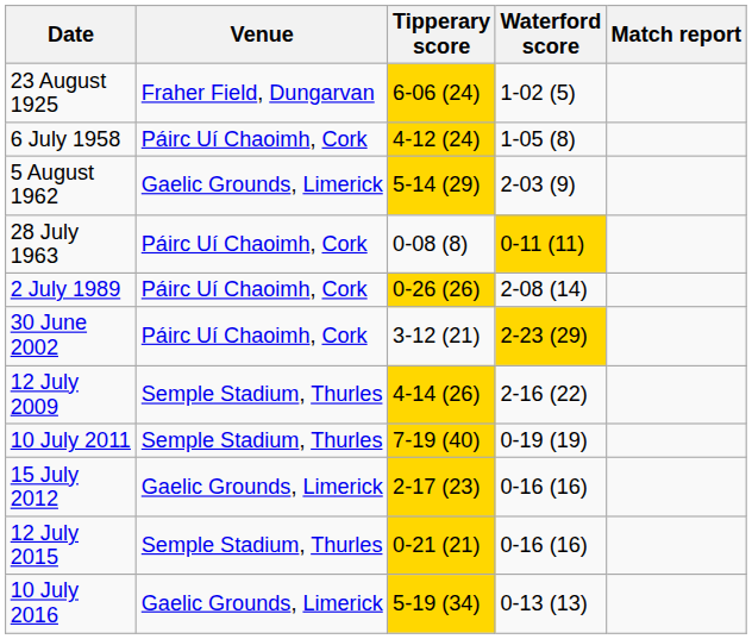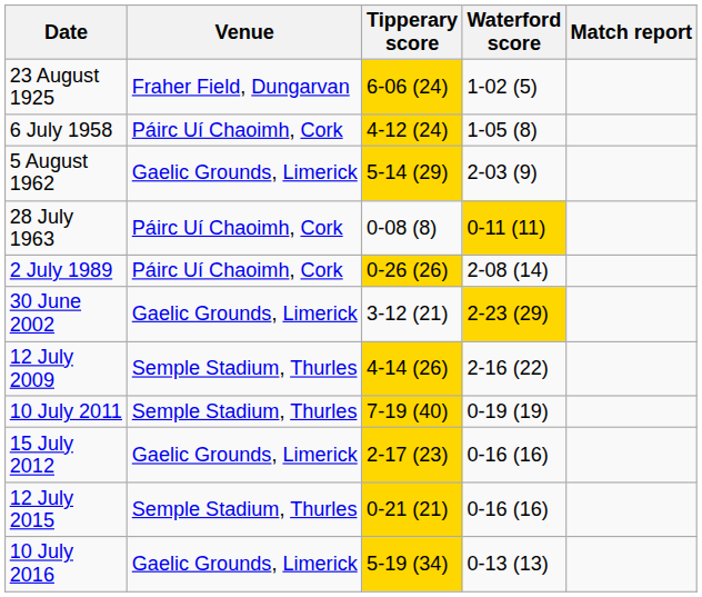 <table class="wikitable">
 <tr>
 <th width=90 style="text-align: center;">Date</th>
 <th>Venue</th>
 <th>Tipperary <br> score</th>
 <th>Waterford <br> score</th>
 <th>Match report</th>
 </tr>
 <tr>
 <td>23 August 1925</td>
 <td><a href='#'>Fraher Field</a>, <a href='#'>Dungarvan</a></td>
 <td style="background-color:#FFD700">6-06 (24)</td>
 <td>1-02 (5)</td>
 <td></td>
 </tr>
 <tr>
 <td>6 July 1958</td>
 <td><a href='#'>Páirc Uí Chaoimh</a>, <a href='#'>Cork</a></td>
 <td style="background-color:#FFD700">4-12 (24)</td>
 <td>1-05 (8)</td>
 <td></td>
 </tr>
 <tr>
 <td>5 August 1962</td>
 <td><a href='#'>Gaelic Grounds</a>, <a href='#'>Limerick</a></td>
 <td style="background-color:#FFD700">5-14 (29)</td>
 <td>2-03 (9)</td>
 <td></td>
 </tr>
 <tr>
 <td>28 July 1963</td>
 <td><a href='#'>Páirc Uí Chaoimh</a>, <a href='#'>Cork</a></td>
 <td>0-08 (8)</td>
 <td style="background-color:#FFD700">0-11 (11)</td>
 <td></td>
 </tr>
 <tr>
 <td><a href='#'>2 July 1989</a></td>
 <td><a href='#'>Páirc Uí Chaoimh</a>, <a href='#'>Cork</a></td>
 <td style="background-color:#FFD700">0-26 (26)</td>
 <td>2-08 (14)</td>
 <td></td>
 </tr>
 <tr>
 <td><a href='#'>30 June 2002</a></td>
-<td><a href='#'>Páirc Uí Chaoimh</a>, <a href='#'>Cork</a></td>
+<td><a href='#'>Gaelic Grounds</a>, <a href='#'>Limerick</a></td>
 <td>3-12 (21)</td>
 <td style="background-color:#FFD700">2-23 (29)</td>
 <td></td>
 </tr>
 <tr>
 <td><a href='#'>12 July 2009</a></td>
 <td><a href='#'>Semple Stadium</a>, <a href='#'>Thurles</a></td>
 <td style="background-color:#FFD700">4-14 (26)</td>
 <td>2-16 (22)</td>
 <td></td>
 </tr>
 <tr>
 <td><a href='#'>10 July 2011</a></td>
 <td><a href='#'>Semple Stadium</a>, <a href='#'>Thurles</a></td>
 <td style="background-color:#FFD700">7-19 (40)</td>
 <td>0-19 (19)</td>
 <td></td>
 </tr>
 <tr>
 <td><a href='#'>15 July 2012</a></td>
 <td><a href='#'>Gaelic Grounds</a>, <a href='#'>Limerick</a></td>
 <td style="background-color:#FFD700">2-17 (23)</td>
 <td>0-16 (16)</td>
 <td></td>
 </tr>
 <tr>
 <td><a href='#'>12 July 2015</a></td>
 <td><a href='#'>Semple Stadium</a>, <a href='#'>Thurles</a></td>
 <td style="background-color:#FFD700">0-21 (21)</td>
 <td>0-16 (16)</td>
 <td></td>
 </tr>
 <tr>
 <td><a href='#'>10 July 2016</a></td>
 <td><a href='#'>Gaelic Grounds</a>, <a href='#'>Limerick</a></td>
 <td style="background-color:#FFD700">5-19 (34)</td>
 <td>0-13 (13)</td>
 <td></td>
 </tr>
 </table>
